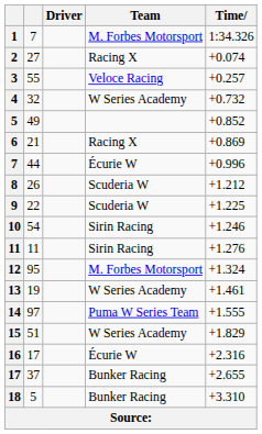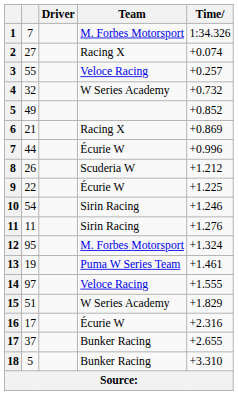 <table class="wikitable" style="font-size:85%">
 <tr>
 <th scope="col"></th>
 <th scope="col"></th>
 <th scope="col">Driver</th>
 <th scope="col">Team</th>
 <th scope="col">Time/</th>
 </tr>
 <tr>
 <th scope="row">1</th>
 <td align="center">7</td>
 <td></td>
 <td><a href='#'>M. Forbes Motorsport</a></td>
 <td>1:34.326</td>
 </tr>
 <tr>
 <th scope="row">2</th>
 <td align="center">27</td>
 <td></td>
 <td>Racing X</td>
 <td>+0.074</td>
 </tr>
 <tr>
 <th scope="row">3</th>
 <td align="center">55</td>
 <td></td>
 <td><a href='#'>Veloce Racing</a></td>
 <td>+0.257</td>
 </tr>
 <tr>
 <th scope="row">4</th>
 <td align="center">32</td>
 <td></td>
 <td>W Series Academy</td>
 <td>+0.732</td>
 </tr>
 <tr>
 <th scope="row">5</th>
 <td align="center">49</td>
 <td></td>
 <td></td>
 <td>+0.852</td>
 </tr>
 <tr>
 <th scope="row">6</th>
 <td align="center">21</td>
 <td></td>
 <td>Racing X</td>
 <td>+0.869</td>
 </tr>
 <tr>
 <th scope="row">7</th>
 <td align="center">44</td>
 <td></td>
 <td>Écurie W</td>
 <td>+0.996</td>
 </tr>
 <tr>
 <th scope="row">8</th>
 <td align="center">26</td>
 <td></td>
 <td>Scuderia W</td>
 <td>+1.212</td>
 </tr>
 <tr>
 <th scope="row">9</th>
 <td align="center">22</td>
 <td></td>
-<td>Scuderia W</td>
+<td>Écurie W</td>
 <td>+1.225</td>
 </tr>
 <tr>
 <th scope="row">10</th>
 <td align="center">54</td>
 <td></td>
 <td>Sirin Racing</td>
 <td>+1.246</td>
 </tr>
 <tr>
 <th scope="row">11</th>
 <td align="center">11</td>
 <td></td>
 <td>Sirin Racing</td>
 <td>+1.276</td>
 </tr>
 <tr>
 <th scope="row">12</th>
 <td align="center">95</td>
 <td></td>
 <td><a href='#'>M. Forbes Motorsport</a></td>
 <td>+1.324</td>
 </tr>
 <tr>
 <th scope="row">13</th>
 <td align="center">19</td>
 <td></td>
-<td>W Series Academy</td>
+<td><a href='#'>Puma W Series Team</a></td>
 <td>+1.461</td>
 </tr>
 <tr>
 <th scope="row">14</th>
 <td align="center">97</td>
 <td></td>
-<td><a href='#'>Puma W Series Team</a></td>
+<td><a href='#'>Veloce Racing</a></td>
 <td>+1.555</td>
 </tr>
 <tr>
 <th scope="row">15</th>
 <td align="center">51</td>
 <td></td>
 <td>W Series Academy</td>
 <td>+1.829</td>
 </tr>
 <tr>
 <th scope="row">16</th>
 <td align="center">17</td>
 <td></td>
 <td>Écurie W</td>
 <td>+2.316</td>
 </tr>
 <tr>
 <th scope="row">17</th>
 <td align="center">37</td>
 <td></td>
 <td>Bunker Racing</td>
 <td>+2.655</td>
 </tr>
 <tr>
 <th scope="row">18</th>
 <td align="center">5</td>
 <td></td>
 <td>Bunker Racing</td>
 <td>+3.310</td>
 </tr>
 <tr>
 <th colspan=5>Source:</th>
 </tr>
 </table>
